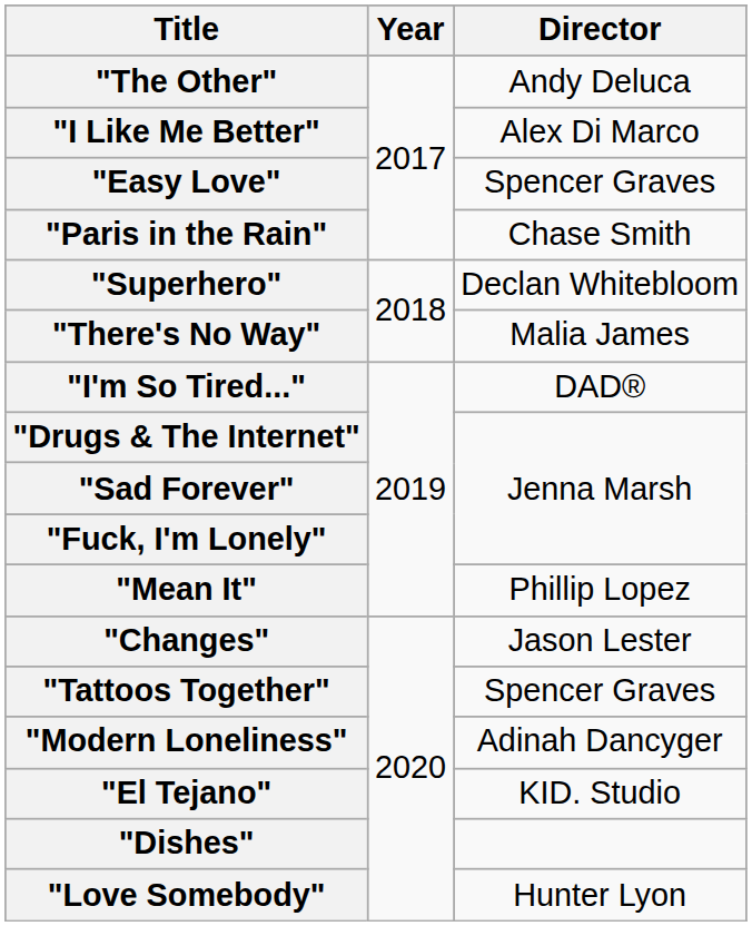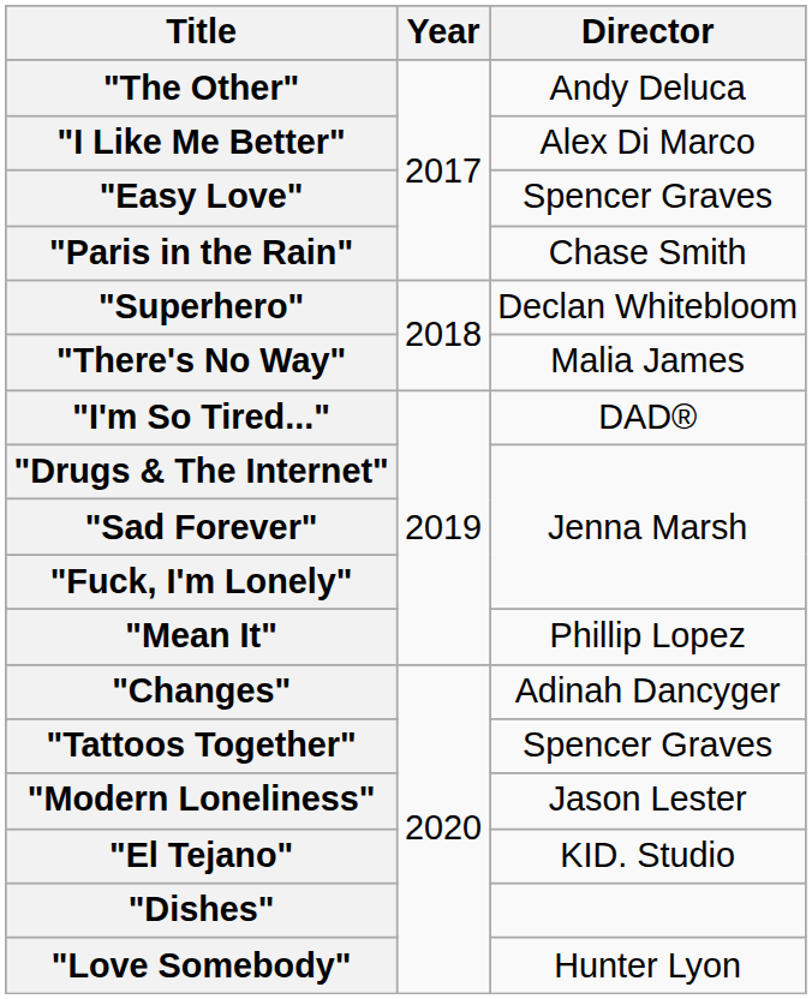 <table class="wikitable plainrowheaders" style="text-align:center">
 <tr>
 <th scope="col">Title</th>
 <th scope="col">Year</th>
 <th scope="col">Director</th>
 </tr>
 <tr>
 <th scope="row">"The Other"</th>
 <td rowspan="4">2017</td>
 <td>Andy Deluca</td>
 </tr>
 <tr>
 <th scope="row">"I Like Me Better"</th>
 <td>Alex Di Marco</td>
 </tr>
 <tr>
 <th scope="row">"Easy Love"</th>
 <td>Spencer Graves</td>
 </tr>
 <tr>
 <th scope="row">"Paris in the Rain"</th>
 <td>Chase Smith</td>
 </tr>
 <tr>
 <th scope="row">"Superhero"</th>
 <td rowspan="2">2018</td>
 <td>Declan Whitebloom</td>
 </tr>
 <tr>
 <th scope="row">"There's No Way"<br></th>
 <td>Malia James</td>
 </tr>
 <tr>
 <th scope="row">"I'm So Tired..."<br></th>
 <td rowspan="5">2019</td>
 <td>DAD®</td>
 </tr>
 <tr>
 <th scope="row">"Drugs & The Internet"</th>
 <td rowspan="3">Jenna Marsh</td>
 </tr>
 <tr>
 <th scope="row">"Sad Forever"</th>
 </tr>
 <tr>
 <th scope="row">"Fuck, I'm Lonely"<br></th>
 </tr>
 <tr>
 <th scope="row">"Mean It"<br></th>
 <td>Phillip Lopez</td>
 </tr>
 <tr>
 <th scope="row">"Changes"</th>
 <td rowspan="6">2020</td>
-<td>Jason Lester</td>
+<td>Adinah Dancyger</td>
 </tr>
 <tr>
 <th scope="row">"Tattoos Together"</th>
 <td>Spencer Graves</td>
 </tr>
 <tr>
 <th scope="row">"Modern Loneliness"</th>
-<td>Adinah Dancyger</td>
+<td>Jason Lester</td>
 </tr>
 <tr>
 <th scope="row">"El Tejano"<br></th>
 <td>KID. Studio</td>
 </tr>
 <tr>
 <th scope="row">"Dishes"</th>
 <td></td>
 </tr>
 <tr>
 <th scope="row">"Love Somebody"</th>
 <td>Hunter Lyon</td>
 </tr>
 </table>
